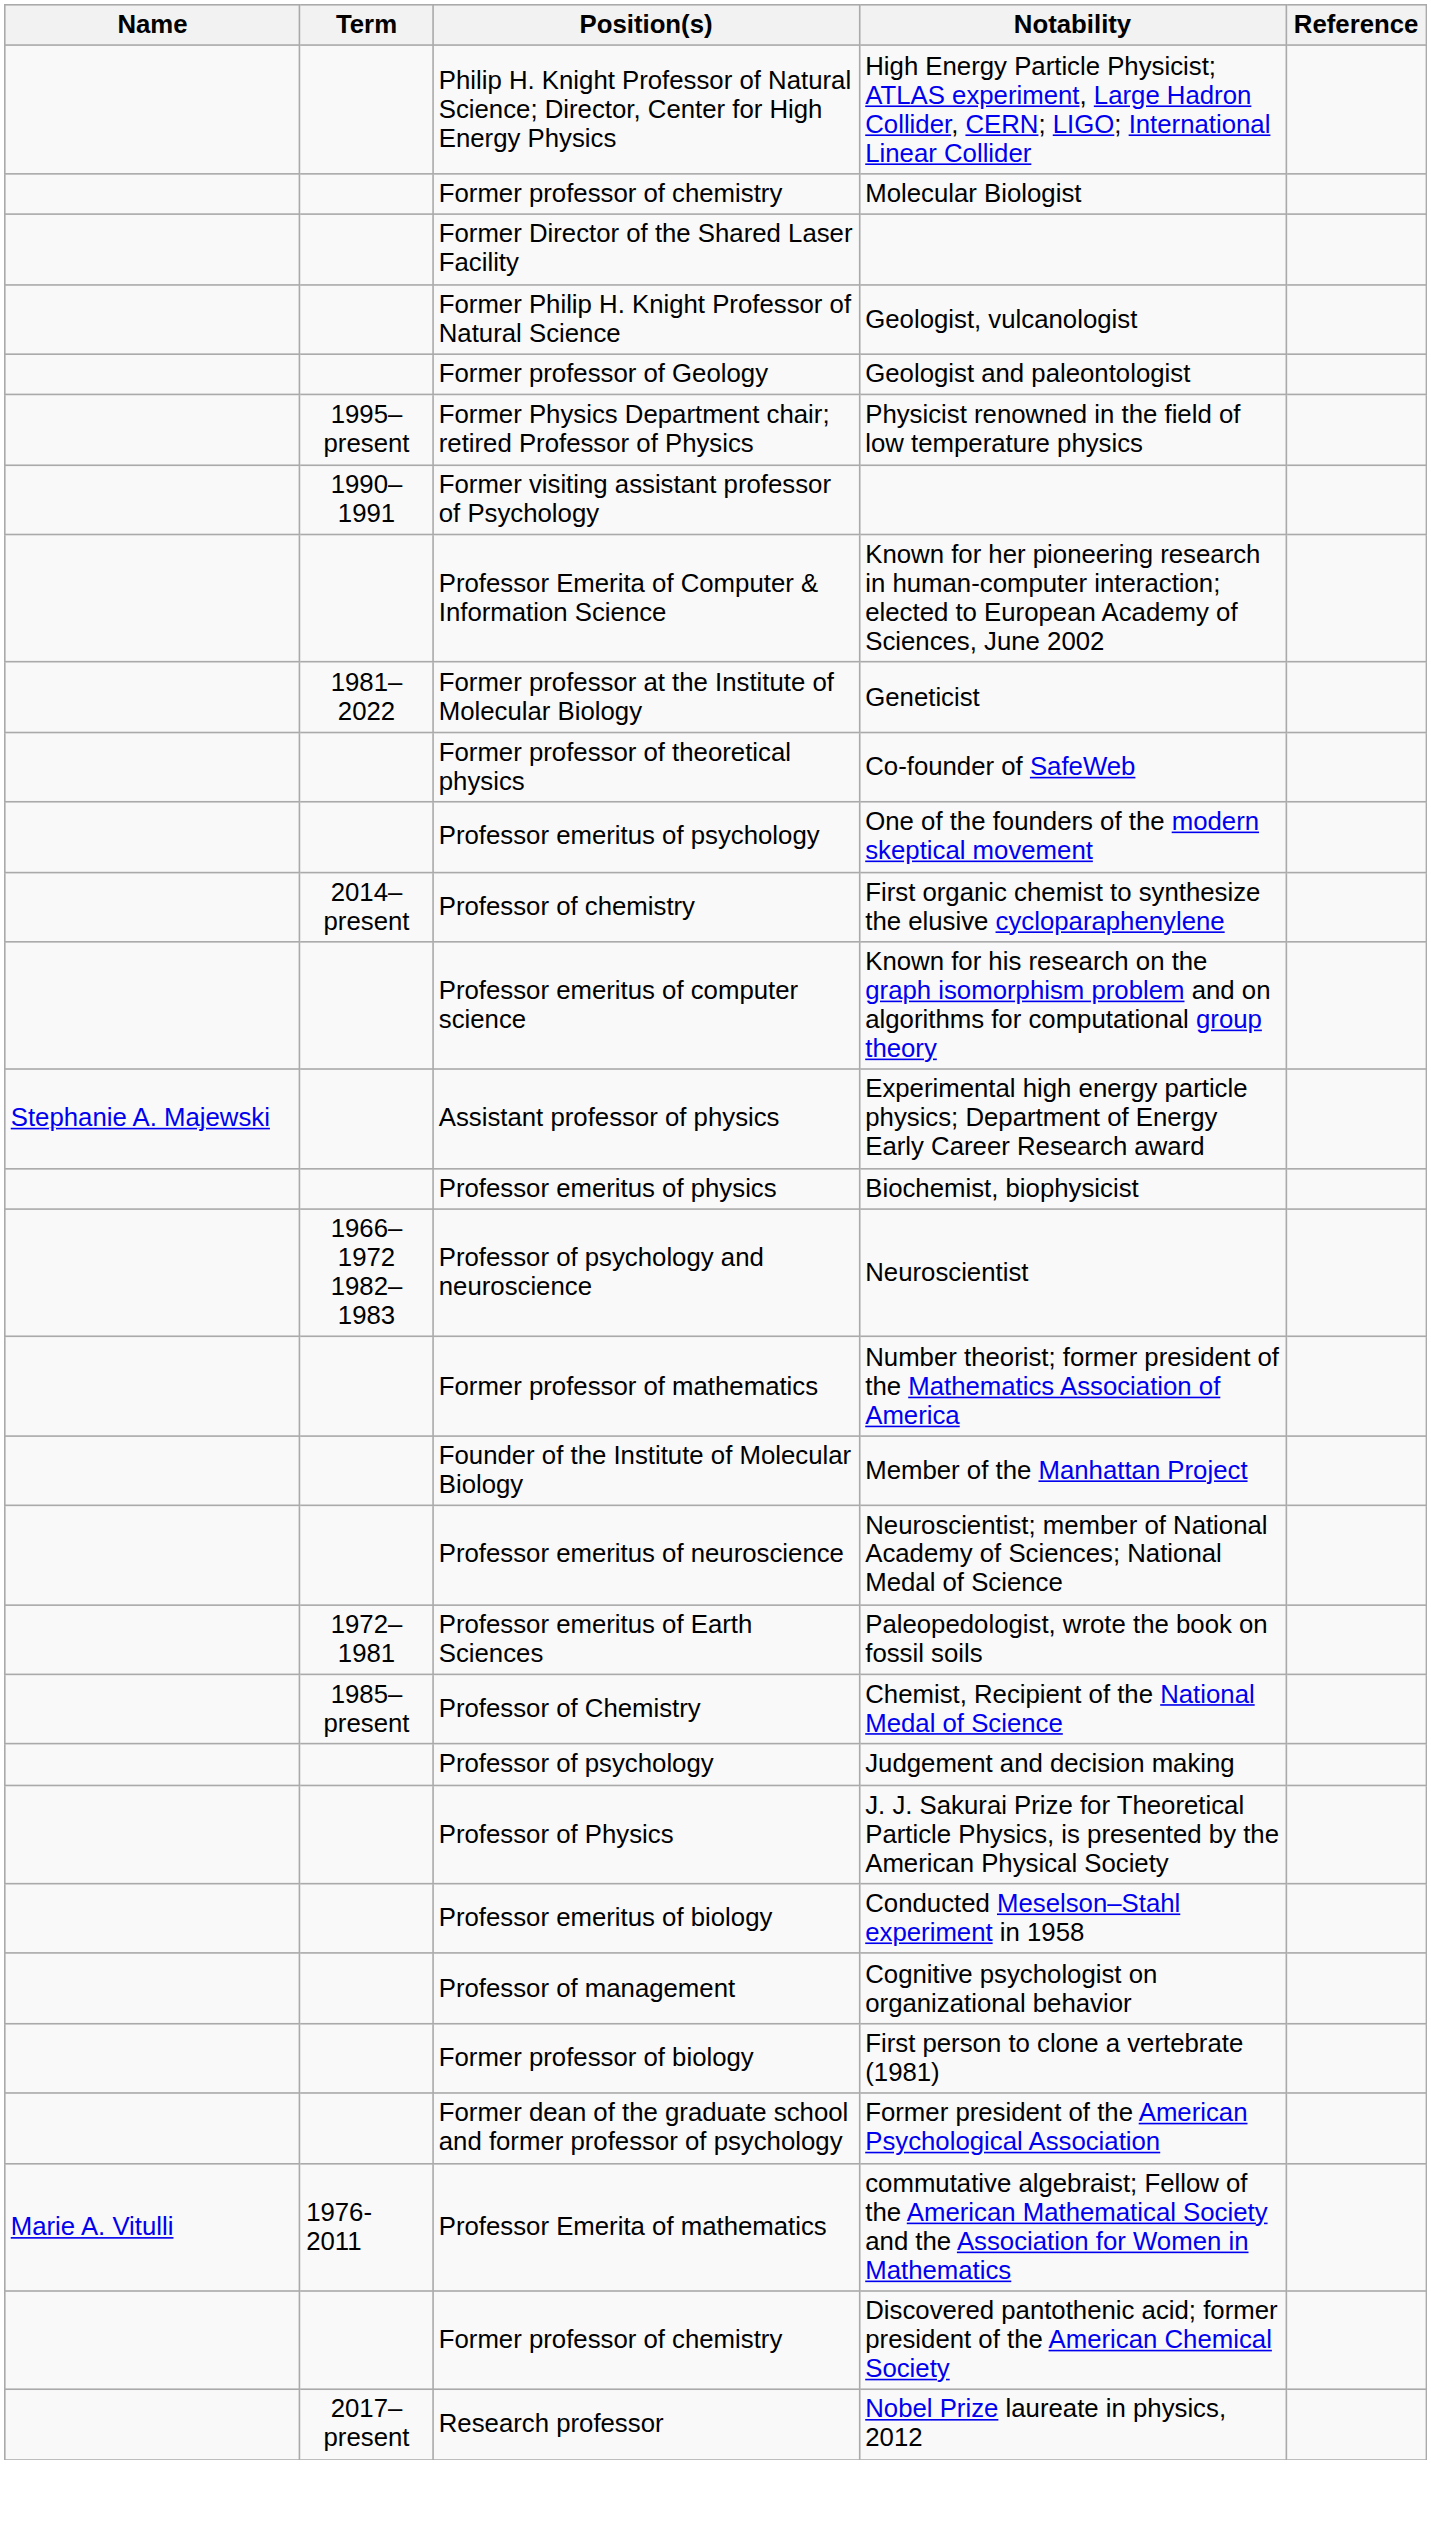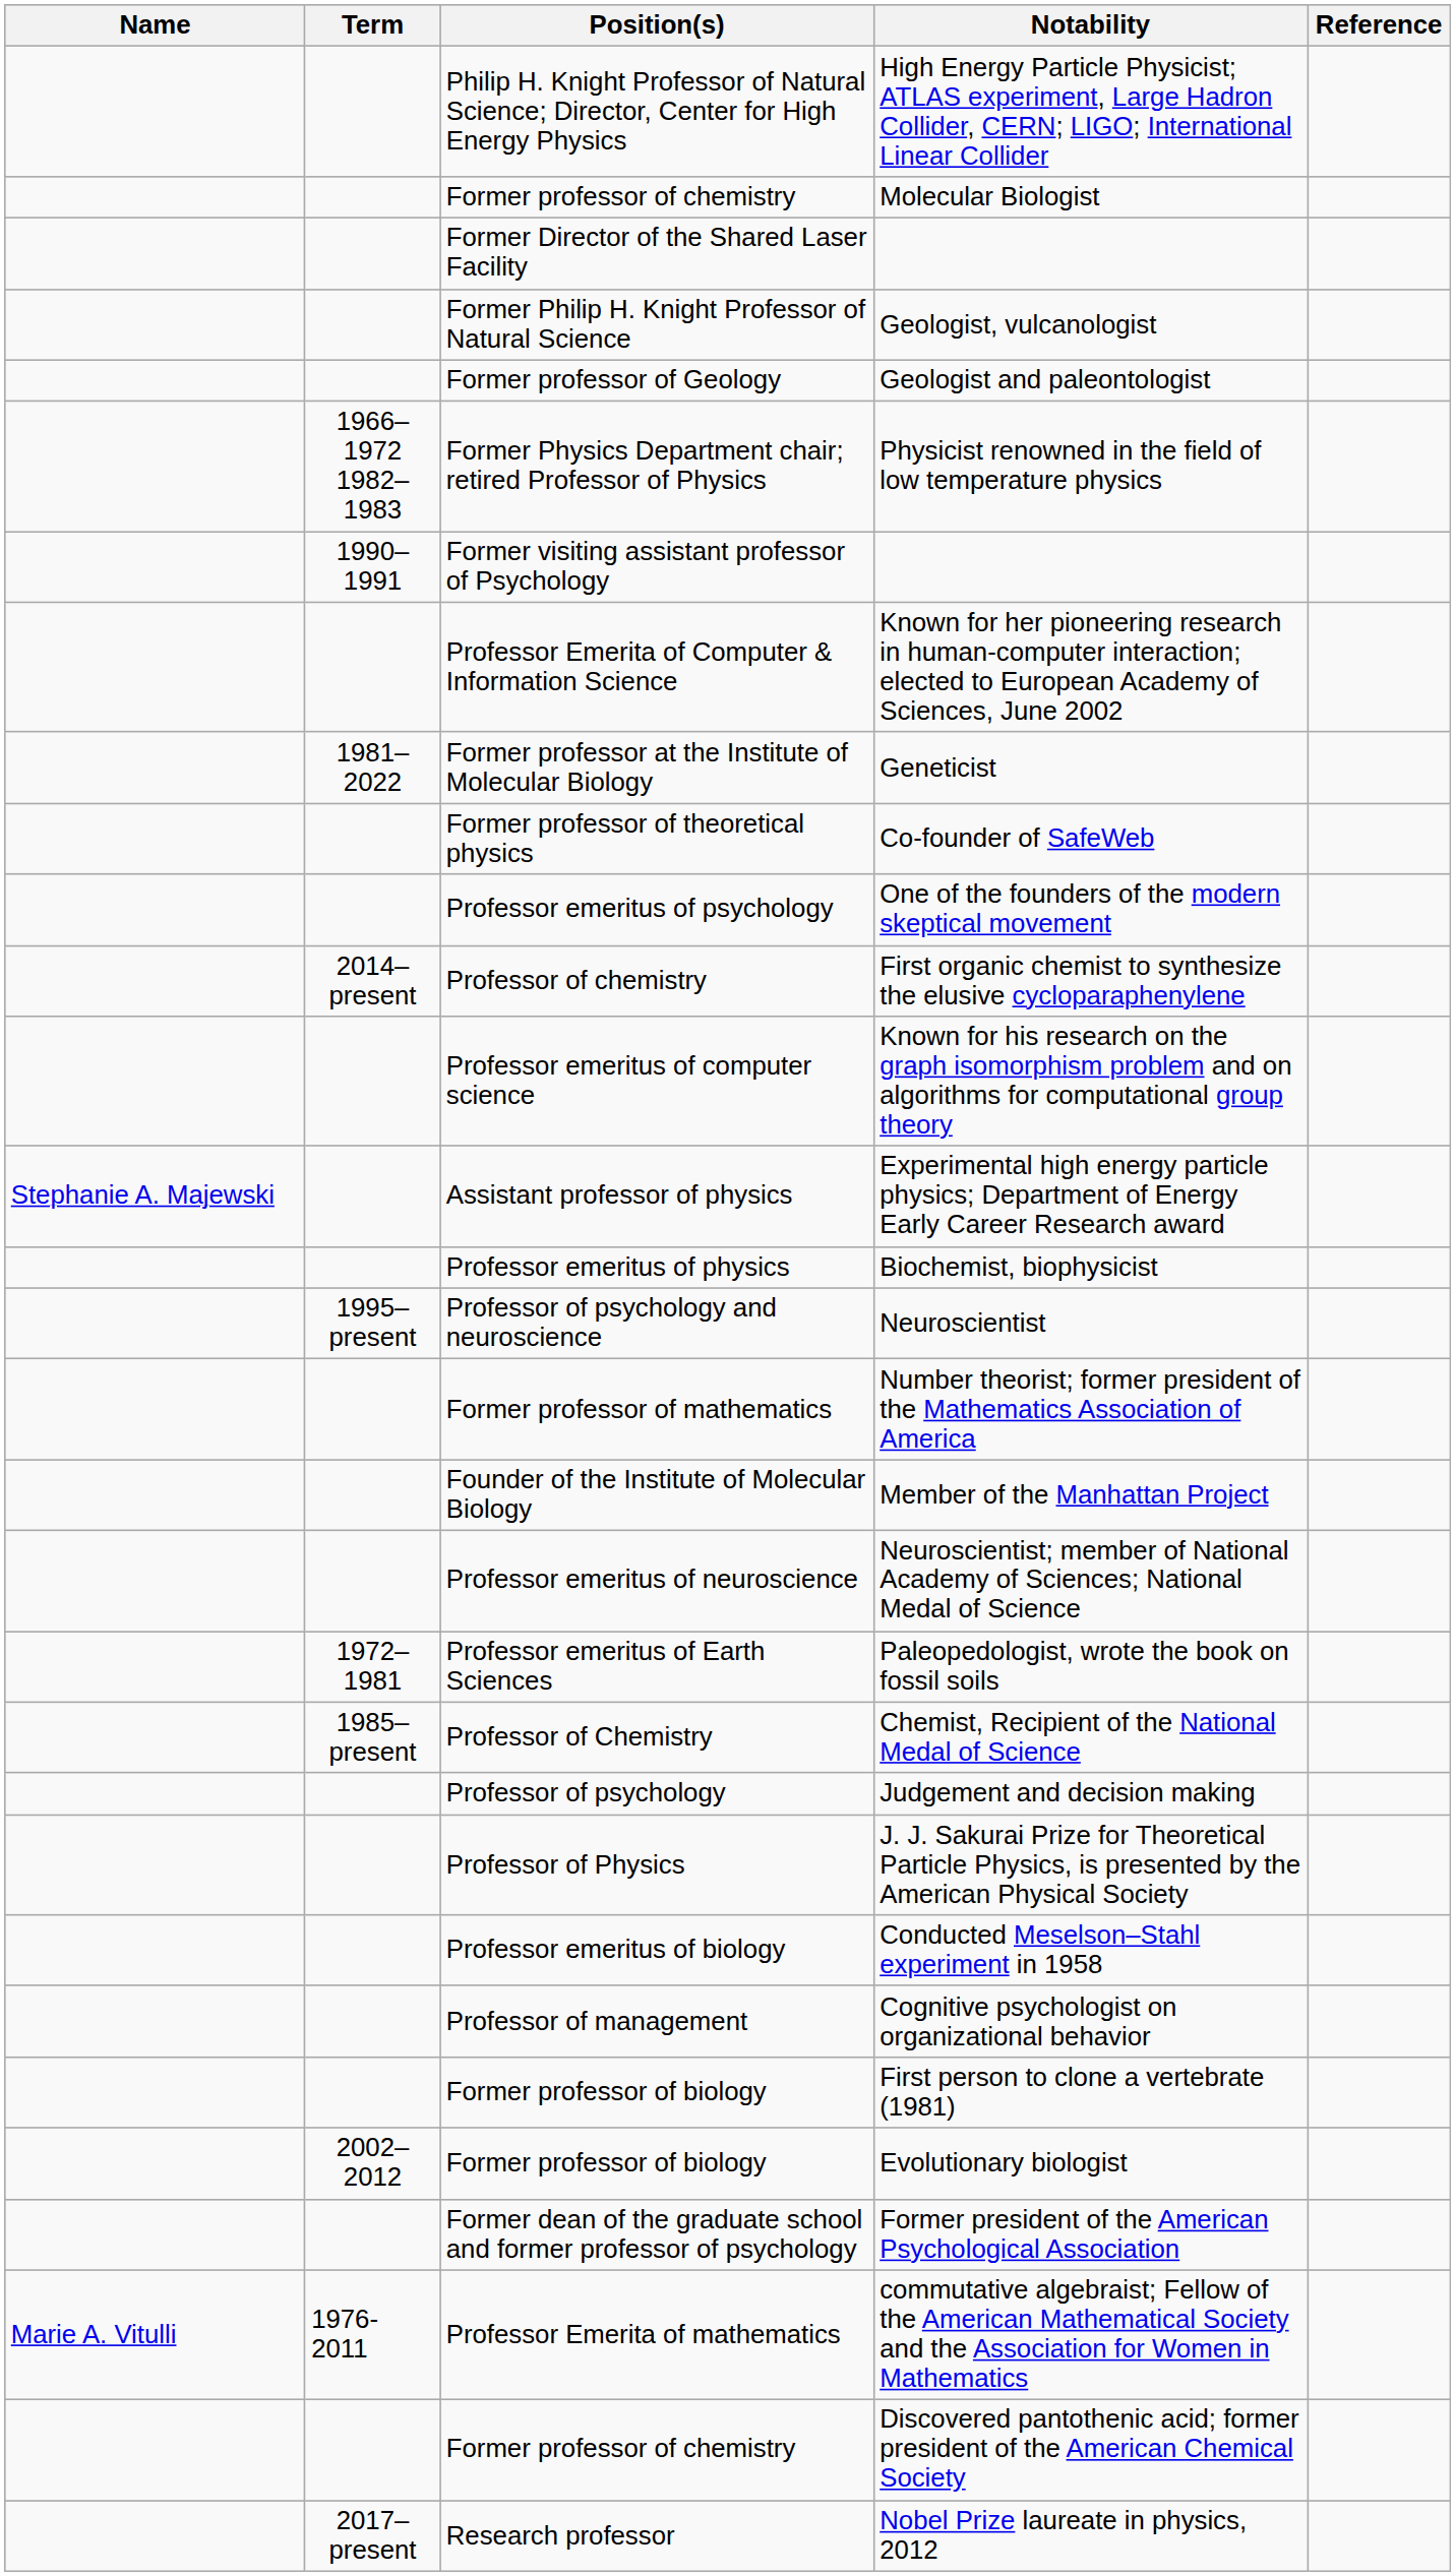 <table class="wikitable sortable" style="width:100%">
 <tr>
 <th width="*">Name</th>
 <th width="75px">Term</th>
 <th width="30%" class="unsortable">Position(s)</th>
 <th width="30%" class="unsortable">Notability</th>
 <th width="80px" class="unsortable">Reference</th>
 </tr>
 <tr>
 <td></td>
 <td align="center"></td>
 <td>Philip H. Knight Professor of Natural Science; Director, Center for High Energy Physics</td>
 <td>High Energy Particle Physicist; <a href='#'>ATLAS experiment</a>, <a href='#'>Large Hadron Collider</a>, <a href='#'>CERN</a>; <a href='#'>LIGO</a>; <a href='#'>International Linear Collider</a></td>
 <td align="center"></td>
 </tr>
 <tr>
 <td></td>
 <td align="center"></td>
 <td>Former professor of chemistry</td>
 <td>Molecular Biologist</td>
 <td align="center"></td>
 </tr>
 <tr>
 <td></td>
 <td align="center"></td>
 <td>Former Director of the Shared Laser Facility</td>
 <td></td>
 <td align="center"></td>
 </tr>
 <tr>
 <td></td>
 <td align="center"></td>
 <td>Former Philip H. Knight Professor of Natural Science</td>
 <td>Geologist, vulcanologist</td>
 <td align="center"></td>
 </tr>
 <tr>
 <td></td>
 <td align="center"></td>
 <td>Former professor of Geology</td>
 <td>Geologist and paleontologist</td>
 <td align="center"></td>
 </tr>
 <tr>
 <td></td>
-<td align="center">1995–present</td>
+<td align="center">1966–1972<br>1982–1983</td>
 <td>Former Physics Department chair; retired Professor of Physics</td>
 <td>Physicist renowned in the field of low temperature physics</td>
 <td align="center"></td>
 </tr>
 <tr>
 <td></td>
 <td align="center">1990–1991</td>
 <td>Former visiting assistant professor of Psychology</td>
 <td></td>
 <td align="center"></td>
 </tr>
 <tr>
 <td></td>
 <td align="center"></td>
 <td>Professor Emerita of Computer & Information Science</td>
 <td>Known for her pioneering research in human-computer interaction; elected to European Academy of Sciences, June 2002</td>
 <td align="center"></td>
 </tr>
 <tr>
 <td></td>
 <td align="center">1981–2022</td>
 <td>Former professor at the Institute of Molecular Biology</td>
 <td>Geneticist</td>
 <td align="center"></td>
 </tr>
 <tr>
 <td></td>
 <td align="center"></td>
 <td>Former professor of theoretical physics</td>
 <td>Co-founder of <a href='#'>SafeWeb</a></td>
 <td align="center"></td>
 </tr>
 <tr>
 <td></td>
 <td align="center"></td>
 <td>Professor emeritus of psychology</td>
 <td>One of the founders of the <a href='#'>modern skeptical movement</a></td>
 <td align="center"></td>
 </tr>
 <tr>
 <td></td>
 <td align="center">2014–present</td>
 <td>Professor of chemistry</td>
 <td>First organic chemist to synthesize the elusive <a href='#'>cycloparaphenylene</a></td>
 <td align="center"></td>
 </tr>
 <tr>
 <td></td>
 <td align="center"></td>
 <td>Professor emeritus of computer science</td>
 <td>Known for his research on the <a href='#'>graph isomorphism problem</a> and on algorithms for computational <a href='#'>group theory</a></td>
 <td align="center"></td>
 </tr>
 <tr>
 <td><a href='#'>Stephanie A. Majewski</a></td>
 <td></td>
 <td>Assistant professor of physics</td>
 <td>Experimental high energy particle physics; Department of Energy Early Career Research award</td>
 <td align="center"></td>
 </tr>
 <tr>
 <td></td>
 <td align="center"></td>
 <td>Professor emeritus of physics</td>
 <td>Biochemist, biophysicist</td>
 <td align="center"></td>
 </tr>
 <tr>
 <td></td>
-<td align="center">1966–1972<br>1982–1983</td>
+<td align="center">1995–present</td>
 <td>Professor of psychology and neuroscience</td>
 <td>Neuroscientist</td>
 <td align="center"></td>
 </tr>
 <tr>
 <td></td>
 <td align="center"></td>
 <td>Former professor of mathematics</td>
 <td>Number theorist; former president of the <a href='#'>Mathematics Association of America</a></td>
 <td align="center"></td>
 </tr>
 <tr>
 <td></td>
 <td align="center"></td>
 <td>Founder of the Institute of Molecular Biology</td>
 <td>Member of the <a href='#'>Manhattan Project</a></td>
 <td align="center"></td>
 </tr>
 <tr>
 <td></td>
 <td align="center"></td>
 <td>Professor emeritus of neuroscience</td>
 <td>Neuroscientist; member of National Academy of Sciences; National Medal of Science</td>
 <td align="center"></td>
 </tr>
 <tr>
 <td></td>
 <td align="center">1972–1981</td>
 <td>Professor emeritus of Earth Sciences</td>
 <td>Paleopedologist, wrote the book on fossil soils</td>
 <td align="center"></td>
 </tr>
 <tr>
 <td></td>
 <td align="center">1985–present</td>
 <td>Professor of Chemistry</td>
 <td>Chemist, Recipient of the <a href='#'>National Medal of Science</a></td>
 <td align="center"></td>
 </tr>
 <tr>
 <td></td>
 <td align="center"></td>
 <td>Professor of psychology</td>
 <td>Judgement and decision making</td>
 <td align="center"></td>
 </tr>
 <tr>
 <td></td>
 <td align="center"></td>
 <td>Professor of Physics</td>
 <td>J. J. Sakurai Prize for Theoretical Particle Physics, is presented by the American Physical Society</td>
 <td align="center"></td>
 </tr>
 <tr>
 <td></td>
 <td align="center"></td>
 <td>Professor emeritus of biology</td>
 <td>Conducted <a href='#'>Meselson–Stahl experiment</a> in 1958</td>
 <td align="center"></td>
 </tr>
 <tr>
 <td></td>
 <td align="center"></td>
 <td>Professor of management</td>
 <td>Cognitive psychologist on organizational behavior</td>
 <td align="center"></td>
 </tr>
 <tr>
 <td></td>
 <td align="center"></td>
 <td>Former professor of biology</td>
 <td>First person to clone a vertebrate (1981)</td>
 <td align="center"></td>
 </tr>
 <tr>
 <td></td>
+<td align="center">2002–2012</td>
+<td>Former professor of biology</td>
+<td>Evolutionary biologist</td>
+<td align="center"></td>
+</tr>
+<tr>
+<td></td>
 <td align="center"></td>
 <td>Former dean of the graduate school and former professor of psychology</td>
 <td>Former president of the <a href='#'>American Psychological Association</a></td>
 <td align="center"></td>
 </tr>
 <tr>
 <td><a href='#'>Marie A. Vitulli</a></td>
 <td>1976-2011</td>
 <td>Professor Emerita of mathematics</td>
 <td>commutative algebraist; Fellow of the <a href='#'>American Mathematical Society</a> and the <a href='#'>Association for Women in Mathematics</a></td>
 <td></td>
 </tr>
 <tr>
 <td></td>
 <td align="center"></td>
 <td>Former professor of chemistry</td>
 <td>Discovered pantothenic acid; former president of the <a href='#'>American Chemical Society</a></td>
 <td align="center"></td>
 </tr>
 <tr>
 <td></td>
 <td align="center">2017–present</td>
 <td>Research professor</td>
 <td><a href='#'>Nobel Prize</a> laureate in physics, 2012</td>
 <td align="center"></td>
 </tr>
 </table>
